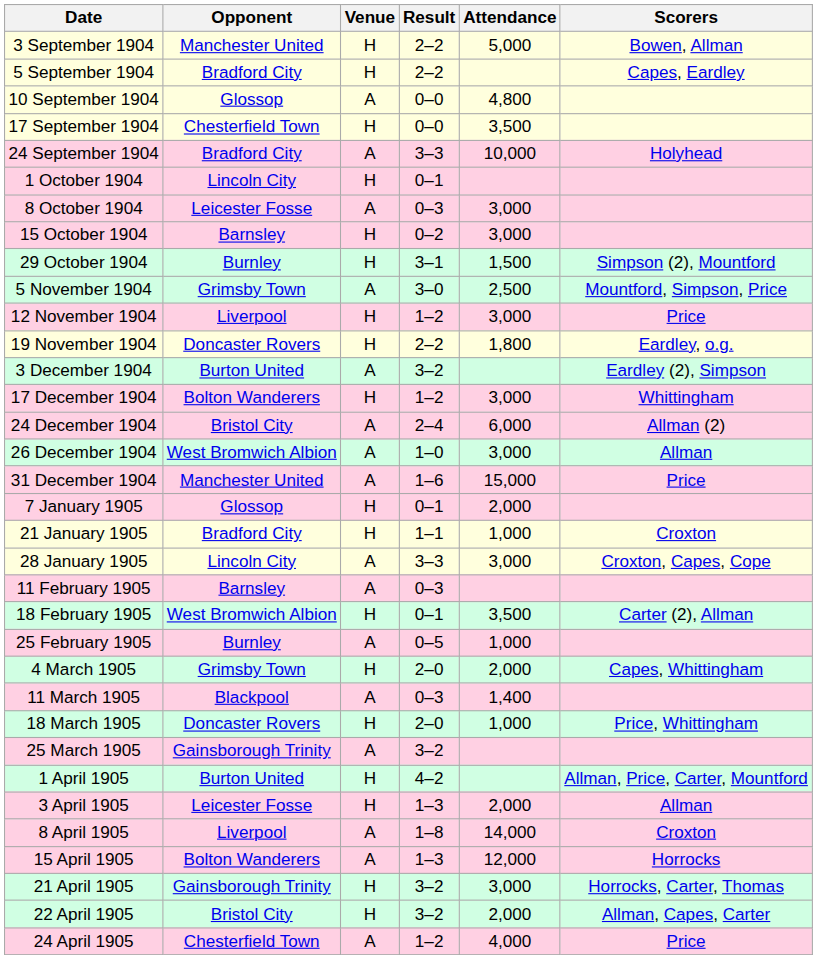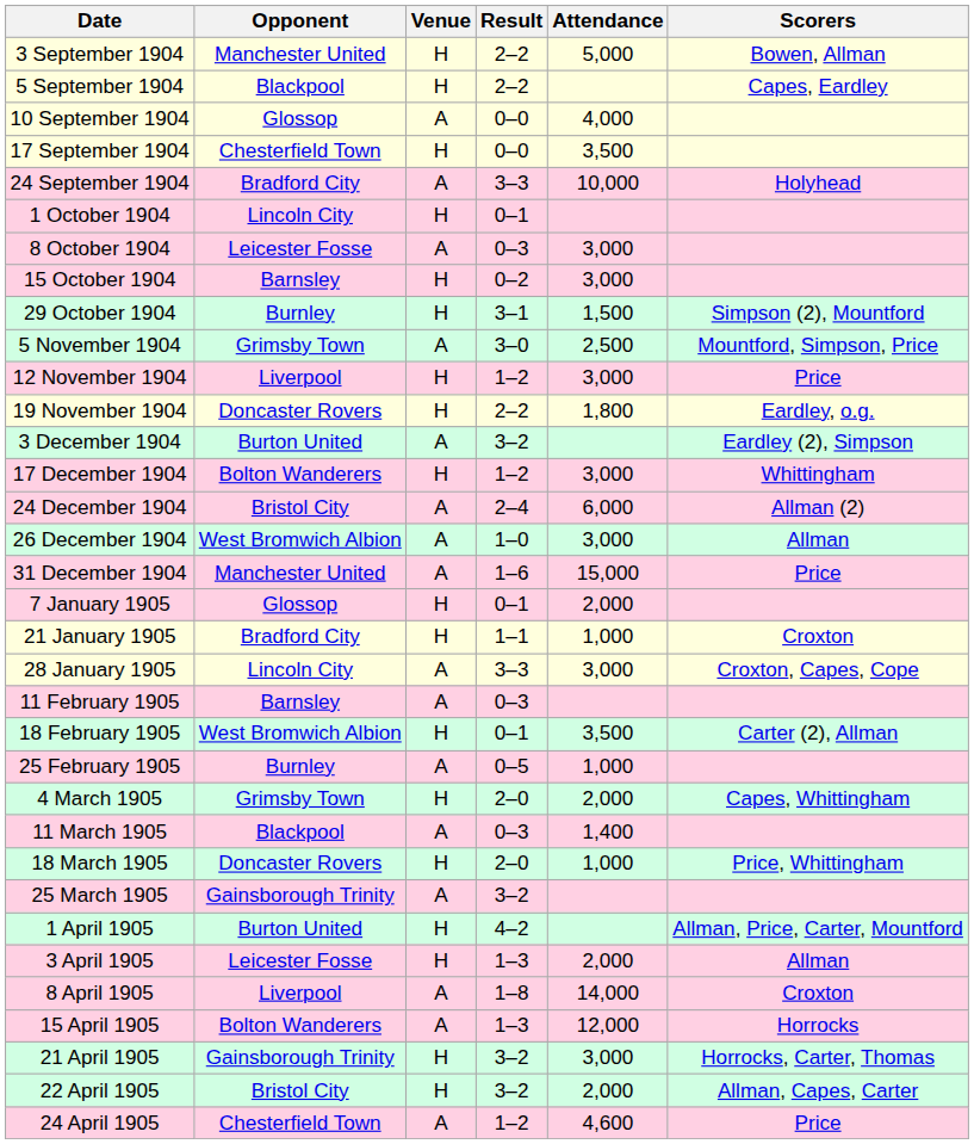 <table class="wikitable sortable" style="font-size:100%; text-align:center">
 <tr>
 <th>Date</th>
 <th>Opponent</th>
 <th>Venue</th>
 <th>Result</th>
 <th>Attendance</th>
 <th>Scorers</th>
 </tr>
 <tr style="background-color: #ffffdd;">
 <td>3 September 1904</td>
 <td><a href='#'>Manchester United</a></td>
 <td>H</td>
 <td>2–2</td>
 <td>5,000</td>
 <td><a href='#'>Bowen</a>, <a href='#'>Allman</a></td>
 </tr>
 <tr style="background-color: #ffffdd;">
 <td>5 September 1904</td>
-<td><a href='#'>Bradford City</a></td>
+<td><a href='#'>Blackpool</a></td>
 <td>H</td>
 <td>2–2</td>
 <td></td>
 <td><a href='#'>Capes</a>, <a href='#'>Eardley</a></td>
 </tr>
 <tr style="background-color: #ffffdd;">
 <td>10 September 1904</td>
 <td><a href='#'>Glossop</a></td>
 <td>A</td>
 <td>0–0</td>
-<td>4,800</td>
+<td>4,000</td>
 <td></td>
 </tr>
 <tr style="background-color: #ffffdd;">
 <td>17 September 1904</td>
 <td><a href='#'>Chesterfield Town</a></td>
 <td>H</td>
 <td>0–0</td>
 <td>3,500</td>
 <td></td>
 </tr>
 <tr style="background-color: #ffd0e3;">
 <td>24 September 1904</td>
 <td><a href='#'>Bradford City</a></td>
 <td>A</td>
 <td>3–3</td>
 <td>10,000</td>
 <td><a href='#'>Holyhead</a></td>
 </tr>
 <tr style="background-color: #ffd0e3;">
 <td>1 October 1904</td>
 <td><a href='#'>Lincoln City</a></td>
 <td>H</td>
 <td>0–1</td>
 <td></td>
 <td></td>
 </tr>
 <tr style="background-color: #ffd0e3;">
 <td>8 October 1904</td>
 <td><a href='#'>Leicester Fosse</a></td>
 <td>A</td>
 <td>0–3</td>
 <td>3,000</td>
 <td></td>
 </tr>
 <tr style="background-color: #ffd0e3;">
 <td>15 October 1904</td>
 <td><a href='#'>Barnsley</a></td>
 <td>H</td>
 <td>0–2</td>
 <td>3,000</td>
 <td></td>
 </tr>
 <tr style="background-color: #d0ffe3;">
 <td>29 October 1904</td>
 <td><a href='#'>Burnley</a></td>
 <td>H</td>
 <td>3–1</td>
 <td>1,500</td>
 <td><a href='#'>Simpson</a> (2), <a href='#'>Mountford</a></td>
 </tr>
 <tr style="background-color: #d0ffe3;">
 <td>5 November 1904</td>
 <td><a href='#'>Grimsby Town</a></td>
 <td>A</td>
 <td>3–0</td>
 <td>2,500</td>
 <td><a href='#'>Mountford</a>, <a href='#'>Simpson</a>, <a href='#'>Price</a></td>
 </tr>
 <tr style="background-color: #ffd0e3;">
 <td>12 November 1904</td>
 <td><a href='#'>Liverpool</a></td>
 <td>H</td>
 <td>1–2</td>
 <td>3,000</td>
 <td><a href='#'>Price</a></td>
 </tr>
 <tr style="background-color: #ffffdd;">
 <td>19 November 1904</td>
 <td><a href='#'>Doncaster Rovers</a></td>
 <td>H</td>
 <td>2–2</td>
 <td>1,800</td>
 <td><a href='#'>Eardley</a>, <a href='#'>o.g.</a></td>
 </tr>
 <tr style="background-color: #d0ffe3;">
 <td>3 December 1904</td>
 <td><a href='#'>Burton United</a></td>
 <td>A</td>
 <td>3–2</td>
 <td></td>
 <td><a href='#'>Eardley</a> (2), <a href='#'>Simpson</a></td>
 </tr>
 <tr style="background-color: #ffd0e3;">
 <td>17 December 1904</td>
 <td><a href='#'>Bolton Wanderers</a></td>
 <td>H</td>
 <td>1–2</td>
 <td>3,000</td>
 <td><a href='#'>Whittingham</a></td>
 </tr>
 <tr style="background-color: #ffd0e3;">
 <td>24 December 1904</td>
 <td><a href='#'>Bristol City</a></td>
 <td>A</td>
 <td>2–4</td>
 <td>6,000</td>
 <td><a href='#'>Allman</a> (2)</td>
 </tr>
 <tr style="background-color: #d0ffe3;">
 <td>26 December 1904</td>
 <td><a href='#'>West Bromwich Albion</a></td>
 <td>A</td>
 <td>1–0</td>
 <td>3,000</td>
 <td><a href='#'>Allman</a></td>
 </tr>
 <tr style="background-color: #ffd0e3;">
 <td>31 December 1904</td>
 <td><a href='#'>Manchester United</a></td>
 <td>A</td>
 <td>1–6</td>
 <td>15,000</td>
 <td><a href='#'>Price</a></td>
 </tr>
 <tr style="background-color: #ffd0e3;">
 <td>7 January 1905</td>
 <td><a href='#'>Glossop</a></td>
 <td>H</td>
 <td>0–1</td>
 <td>2,000</td>
 <td></td>
 </tr>
 <tr style="background-color: #ffffdd;">
 <td>21 January 1905</td>
 <td><a href='#'>Bradford City</a></td>
 <td>H</td>
 <td>1–1</td>
 <td>1,000</td>
 <td><a href='#'>Croxton</a></td>
 </tr>
 <tr style="background-color: #ffffdd;">
 <td>28 January 1905</td>
 <td><a href='#'>Lincoln City</a></td>
 <td>A</td>
 <td>3–3</td>
 <td>3,000</td>
 <td><a href='#'>Croxton</a>, <a href='#'>Capes</a>, <a href='#'>Cope</a></td>
 </tr>
 <tr style="background-color: #ffd0e3;">
 <td>11 February 1905</td>
 <td><a href='#'>Barnsley</a></td>
 <td>A</td>
 <td>0–3</td>
 <td></td>
 <td></td>
 </tr>
 <tr style="background-color: #d0ffe3;">
 <td>18 February 1905</td>
 <td><a href='#'>West Bromwich Albion</a></td>
 <td>H</td>
 <td>0–1</td>
 <td>3,500</td>
 <td><a href='#'>Carter</a> (2), <a href='#'>Allman</a></td>
 </tr>
 <tr style="background-color: #ffd0e3;">
 <td>25 February 1905</td>
 <td><a href='#'>Burnley</a></td>
 <td>A</td>
 <td>0–5</td>
 <td>1,000</td>
 <td></td>
 </tr>
 <tr style="background-color: #d0ffe3;">
 <td>4 March 1905</td>
 <td><a href='#'>Grimsby Town</a></td>
 <td>H</td>
 <td>2–0</td>
 <td>2,000</td>
 <td><a href='#'>Capes</a>, <a href='#'>Whittingham</a></td>
 </tr>
 <tr style="background-color: #ffd0e3;">
 <td>11 March 1905</td>
 <td><a href='#'>Blackpool</a></td>
 <td>A</td>
 <td>0–3</td>
 <td>1,400</td>
 <td></td>
 </tr>
 <tr style="background-color: #d0ffe3;">
 <td>18 March 1905</td>
 <td><a href='#'>Doncaster Rovers</a></td>
 <td>H</td>
 <td>2–0</td>
 <td>1,000</td>
 <td><a href='#'>Price</a>, <a href='#'>Whittingham</a></td>
 </tr>
 <tr style="background-color: #ffd0e3;">
 <td>25 March 1905</td>
 <td><a href='#'>Gainsborough Trinity</a></td>
 <td>A</td>
 <td>3–2</td>
 <td></td>
 <td></td>
 </tr>
 <tr style="background-color: #d0ffe3;">
 <td>1 April 1905</td>
 <td><a href='#'>Burton United</a></td>
 <td>H</td>
 <td>4–2</td>
 <td></td>
 <td><a href='#'>Allman</a>, <a href='#'>Price</a>, <a href='#'>Carter</a>, <a href='#'>Mountford</a></td>
 </tr>
 <tr style="background-color: #ffd0e3;">
 <td>3 April 1905</td>
 <td><a href='#'>Leicester Fosse</a></td>
 <td>H</td>
 <td>1–3</td>
 <td>2,000</td>
 <td><a href='#'>Allman</a></td>
 </tr>
 <tr style="background-color: #ffd0e3;">
 <td>8 April 1905</td>
 <td><a href='#'>Liverpool</a></td>
 <td>A</td>
 <td>1–8</td>
 <td>14,000</td>
 <td><a href='#'>Croxton</a></td>
 </tr>
 <tr style="background-color: #ffd0e3;">
 <td>15 April 1905</td>
 <td><a href='#'>Bolton Wanderers</a></td>
 <td>A</td>
 <td>1–3</td>
 <td>12,000</td>
 <td><a href='#'>Horrocks</a></td>
 </tr>
 <tr style="background-color: #d0ffe3;">
 <td>21 April 1905</td>
 <td><a href='#'>Gainsborough Trinity</a></td>
 <td>H</td>
 <td>3–2</td>
 <td>3,000</td>
 <td><a href='#'>Horrocks</a>, <a href='#'>Carter</a>, <a href='#'>Thomas</a></td>
 </tr>
 <tr style="background-color: #d0ffe3;">
 <td>22 April 1905</td>
 <td><a href='#'>Bristol City</a></td>
 <td>H</td>
 <td>3–2</td>
 <td>2,000</td>
 <td><a href='#'>Allman</a>, <a href='#'>Capes</a>, <a href='#'>Carter</a></td>
 </tr>
 <tr style="background-color: #ffd0e3;">
 <td>24 April 1905</td>
 <td><a href='#'>Chesterfield Town</a></td>
 <td>A</td>
 <td>1–2</td>
-<td>4,000</td>
+<td>4,600</td>
 <td><a href='#'>Price</a></td>
 </tr>
 </table>
